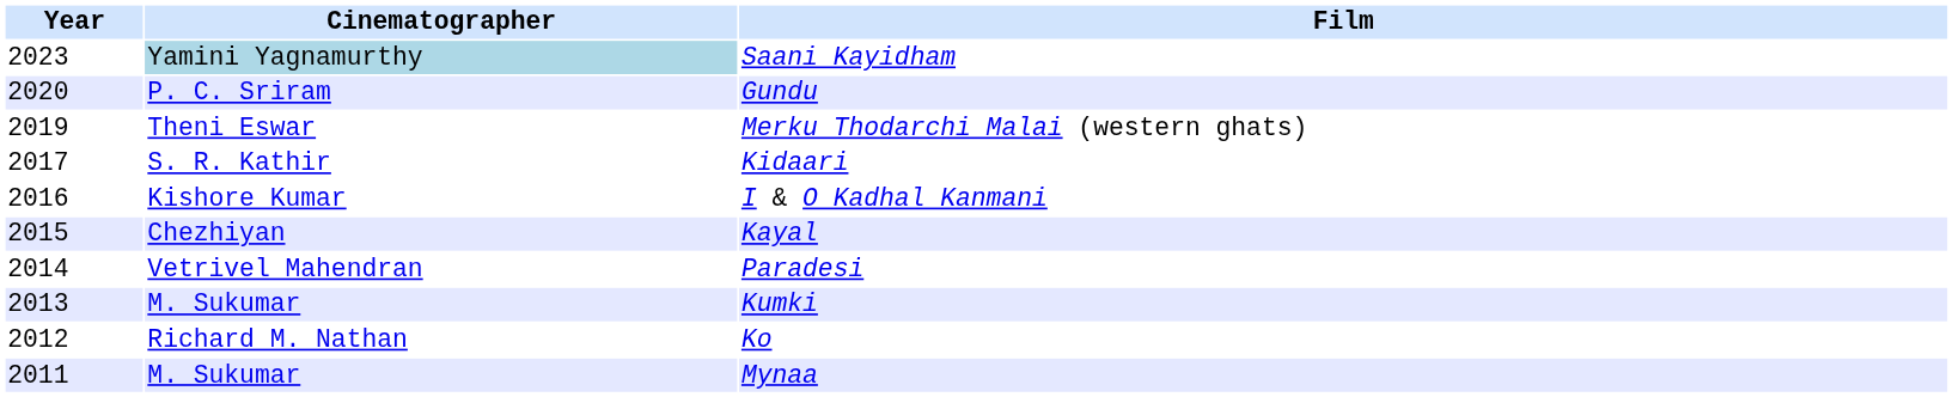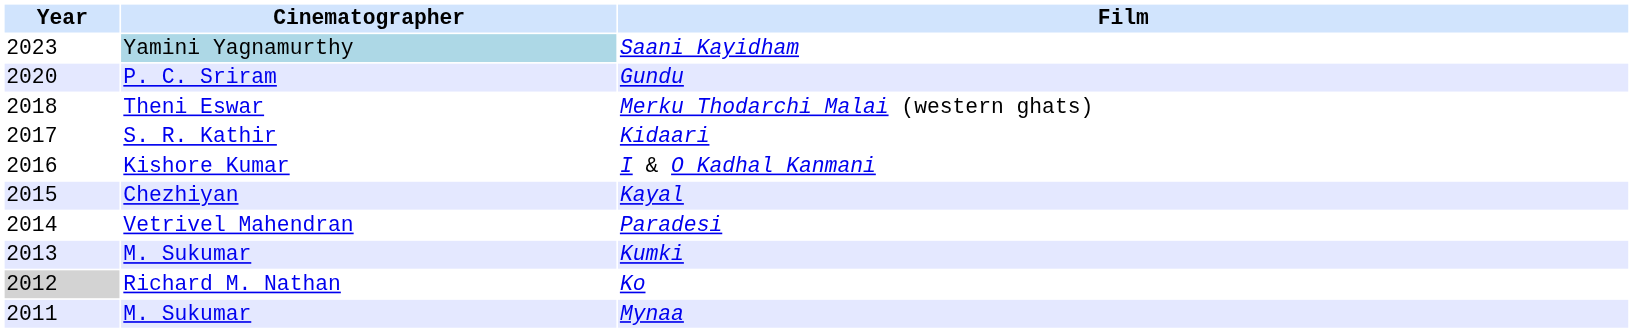 <table cellspacing="1" cellpadding="1" border="0" width="50%">
 <tr bgcolor="#d1e4fd">
 <th>Year</th>
 <th>Cinematographer</th>
 <th>Film</th>
 </tr>
 <tr>
 <td>2023</td>
 <td style="background: lightblue;">Yamini Yagnamurthy</td>
 <td><em><a href='#'>Saani Kayidham</a></em></td>
 </tr>
 <tr bgcolor="#e4e8ff">
 <td>2020</td>
 <td><a href='#'>P. C. Sriram</a></td>
 <td><em><a href='#'>Gundu</a></em></td>
 </tr>
 <tr>
-<td>2019</td>
+<td>2018</td>
 <td><a href='#'>Theni Eswar</a></td>
 <td><em><a href='#'>Merku Thodarchi Malai</a></em> (western ghats)</td>
 </tr>
 <tr>
 <td>2017</td>
 <td><a href='#'>S. R. Kathir</a></td>
 <td><em><a href='#'>Kidaari</a></em></td>
 </tr>
 <tr>
 <td>2016</td>
 <td><a href='#'>Kishore Kumar</a></td>
 <td><em><a href='#'>I</a></em> & <em><a href='#'>O Kadhal Kanmani</a></em></td>
 </tr>
 <tr bgcolor="#e4e8ff">
 <td>2015</td>
 <td><a href='#'>Chezhiyan</a></td>
 <td><em><a href='#'>Kayal</a></em></td>
 </tr>
 <tr>
 <td>2014</td>
 <td><a href='#'>Vetrivel Mahendran</a></td>
 <td><em><a href='#'>Paradesi</a></em></td>
 </tr>
 <tr bgcolor="#e4e8ff">
 <td>2013</td>
 <td><a href='#'>M. Sukumar</a></td>
 <td><em><a href='#'>Kumki</a></em></td>
 </tr>
 <tr>
-<td>2012</td>
+<td style="background: lightgrey;">2012</td>
 <td><a href='#'>Richard M. Nathan</a></td>
 <td><em><a href='#'>Ko</a></em></td>
 </tr>
 <tr bgcolor="#e4e8ff">
 <td>2011</td>
 <td><a href='#'>M. Sukumar</a></td>
 <td><em><a href='#'>Mynaa</a></em></td>
 </tr>
 </table>
